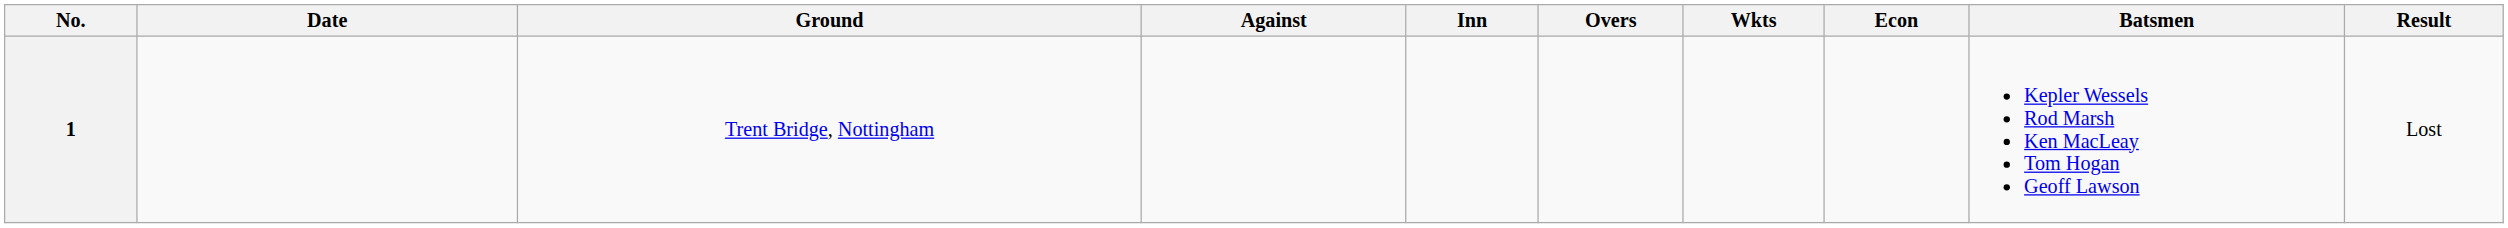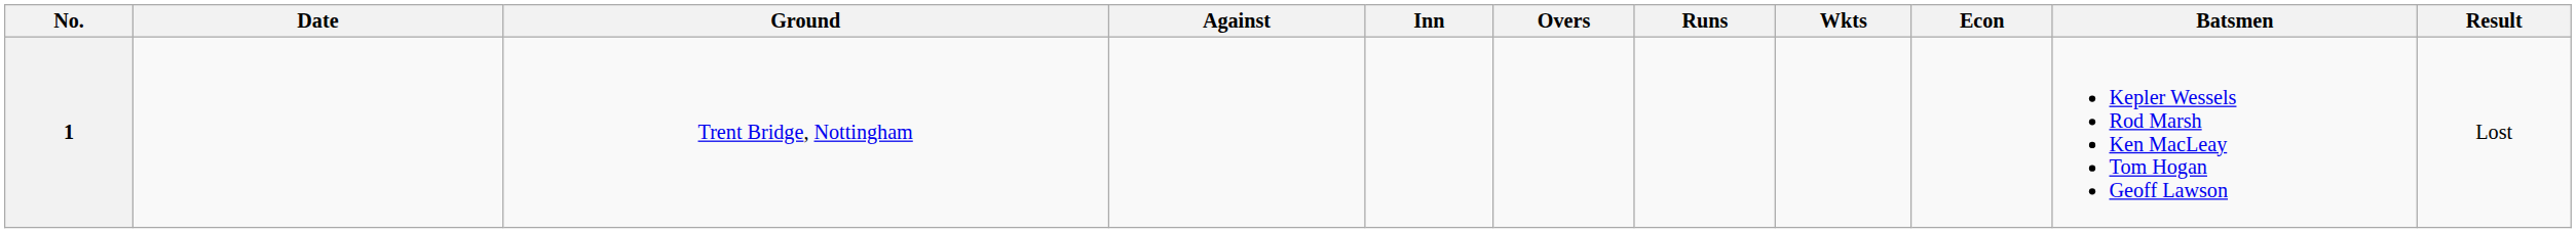 <table class="wikitable plainrowheaders" style="width: 100%;">
 <tr align=center>
 <th scope="col" style="width:5%;" class="unsortable">No.</th>
 <th scope="col" style="width:14.4%;">Date</th>
 <th scope="col" style="width:23.6%;">Ground</th>
 <th scope="col" style="width:10%;">Against</th>
 <th scope="col" style="width:5%;">Inn</th>
 <th scope="col" style="width:5.5%;">Overs</th>
+<th scope="col" style="width:5.5%;">Runs</th>
 <th scope="col" style="width:5.3%;">Wkts</th>
 <th scope="col" style="width:5.5%;">Econ</th>
 <th scope="col" style="width:14.2%;" class="unsortable">Batsmen</th>
 <th scope="col" style="width:6%;">Result</th>
 </tr>
 <tr align=center>
 <th scope="row">1</th>
 <td></td>
 <td><a href='#'>Trent Bridge</a>, <a href='#'>Nottingham</a></td>
 <td></td>
 <td></td>
 <td></td>
 <td></td>
 <td></td>
+<td></td>
 <td align=left><br><ul><li><a href='#'>Kepler Wessels</a></li><li><a href='#'>Rod Marsh</a></li><li><a href='#'>Ken MacLeay</a></li><li><a href='#'>Tom Hogan</a></li><li><a href='#'>Geoff Lawson</a></li></ul></td>
 <td>Lost</td>
 </tr>
 </table>
